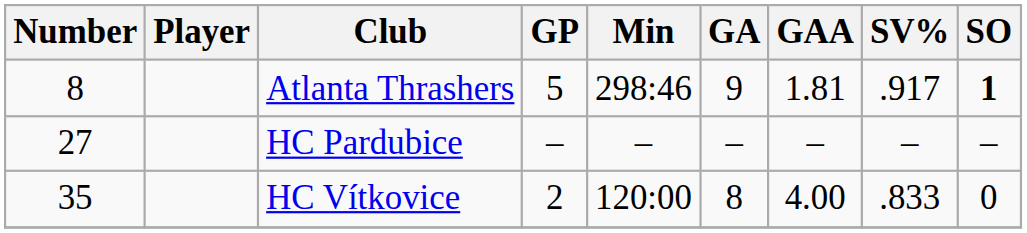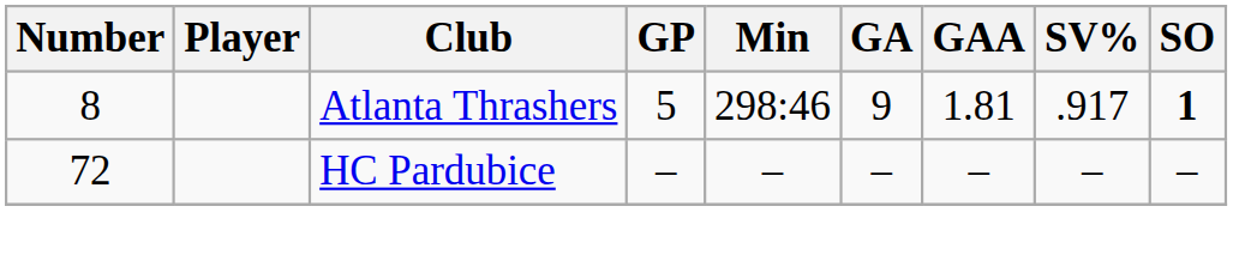 <table class="wikitable sortable" style="text-align: center;">
 <tr>
 <th>Number</th>
 <th>Player</th>
 <th>Club</th>
 <th>GP</th>
 <th>Min</th>
 <th>GA</th>
 <th>GAA</th>
 <th>SV%</th>
 <th>SO</th>
 </tr>
 <tr>
 <td>8</td>
 <td align=left></td>
 <td align=left><a href='#'>Atlanta Thrashers</a></td>
 <td>5</td>
 <td>298:46</td>
 <td>9</td>
 <td>1.81</td>
 <td>.917</td>
 <td><strong>1</strong></td>
 </tr>
 <tr>
-<td>27</td>
+<td>72</td>
 <td align=left></td>
 <td align=left><a href='#'>HC Pardubice</a></td>
 <td>–</td>
 <td>–</td>
 <td>–</td>
 <td>–</td>
 <td>–</td>
 <td>–</td>
 </tr>
 <tr>
-<td>35</td>
-<td align=left></td>
-<td align=left><a href='#'>HC Vítkovice</a></td>
-<td>2</td>
-<td>120:00</td>
-<td>8</td>
-<td>4.00</td>
-<td>.833</td>
-<td>0</td>
-</tr>
-<tr>
 </tr>
 </table>
